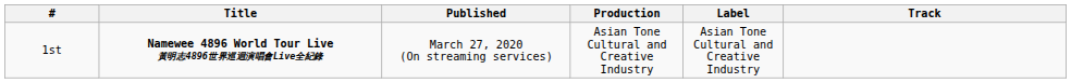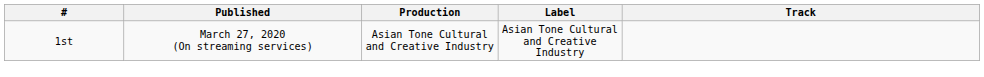 <table class="wikitable" style="text-align:center">
 <tr>
 <th width="5%" align="center">#</th>
-<th width="15%" align="center">Title</th>
 <th width="10%" align="center">Published</th>
 <th width="5%" align="center">Production</th>
 <th width="5%" align="center">Label</th>
 <th width="15%" align="center">Track</th>
 </tr>
 <tr>
 <td>1st</td>
-<td><strong>Namewee 4896 World Tour Live<strong><em><br><small>黃明志4896世界巡迴演唱會Live全紀錄</small><em></td>
 <td>March 27, 2020 <br></em>(On streaming services)<em></td>
 <td>Asian Tone Cultural and Creative Industry</td>
 <td>Asian Tone Cultural and Creative Industry</td>
 <td></td>
 </tr>
 </table>
